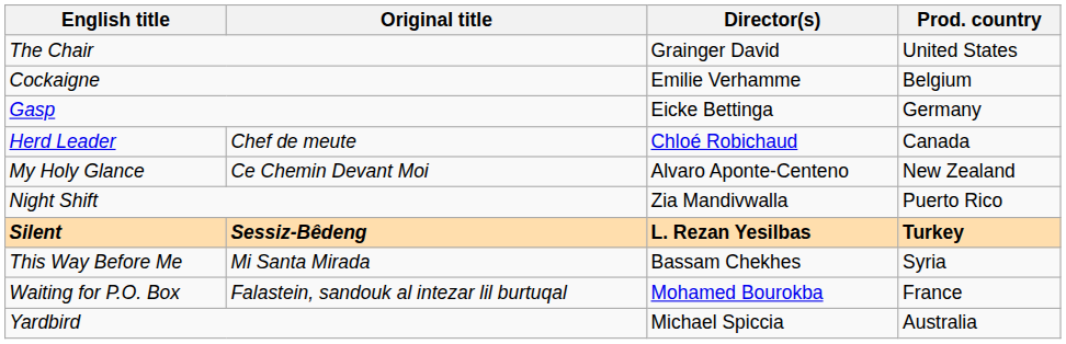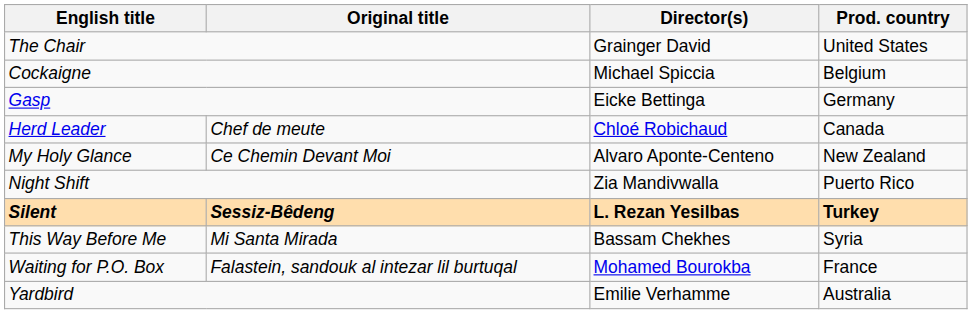 <table class="wikitable" style="width:100%;" cellpadding="5">
 <tr>
 <th scope="col">English title</th>
 <th scope="col">Original title</th>
 <th scope="col">Director(s)</th>
 <th scope="col">Prod. country</th>
 </tr>
 <tr>
 <td colspan=2 data-sort-value="Chair"><em>The Chair</em></td>
 <td>Grainger David</td>
 <td>United States</td>
 </tr>
 <tr>
 <td colspan=2><em>Cockaigne</em></td>
-<td data-sort-value="Verhamme">Emilie Verhamme</td>
+<td data-sort-value="Spiccia">Michael Spiccia</td>
 <td>Belgium</td>
 </tr>
 <tr>
 <td colspan=2><em><a href='#'>Gasp</a></em></td>
 <td data-sort-value="Bettinga">Eicke Bettinga</td>
 <td>Germany</td>
 </tr>
 <tr>
 <td><em><a href='#'>Herd Leader</a></em></td>
 <td><em>Chef de meute</em></td>
 <td data-sort-value="Robichaud"><a href='#'>Chloé Robichaud</a></td>
 <td>Canada</td>
 </tr>
 <tr>
 <td><em>My Holy Glance</em></td>
 <td><em>Ce Chemin Devant Moi</em></td>
 <td data-sort-value="Aponte">Alvaro Aponte-Centeno</td>
 <td>New Zealand</td>
 </tr>
 <tr>
 <td colspan=2><em>Night Shift</em></td>
 <td data-sort-value="Mandivwalla">Zia Mandivwalla</td>
 <td>Puerto Rico</td>
 </tr>
 <tr style="background:#FFDEAD;">
 <td><strong><em>Silent</em></strong></td>
 <td><strong><em>Sessiz-Bêdeng</em></strong></td>
 <td data-sort-value="Yesilbas"><strong>L. Rezan Yesilbas</strong></td>
 <td><strong>Turkey</strong></td>
 </tr>
 <tr>
 <td><em>This Way Before Me</em></td>
 <td><em>Mi Santa Mirada</em></td>
 <td data-sort-value="Chekhes">Bassam Chekhes</td>
 <td>Syria</td>
 </tr>
 <tr>
 <td><em>Waiting for P.O. Box</em></td>
 <td><em>Falastein, sandouk al intezar lil burtuqal</em></td>
 <td data-sort-value="Bourokba"><a href='#'>Mohamed Bourokba</a></td>
 <td>France</td>
 </tr>
 <tr>
 <td colspan=2><em>Yardbird</em></td>
-<td data-sort-value="Spiccia">Michael Spiccia</td>
+<td data-sort-value="Verhamme">Emilie Verhamme</td>
 <td>Australia</td>
 </tr>
 </table>
